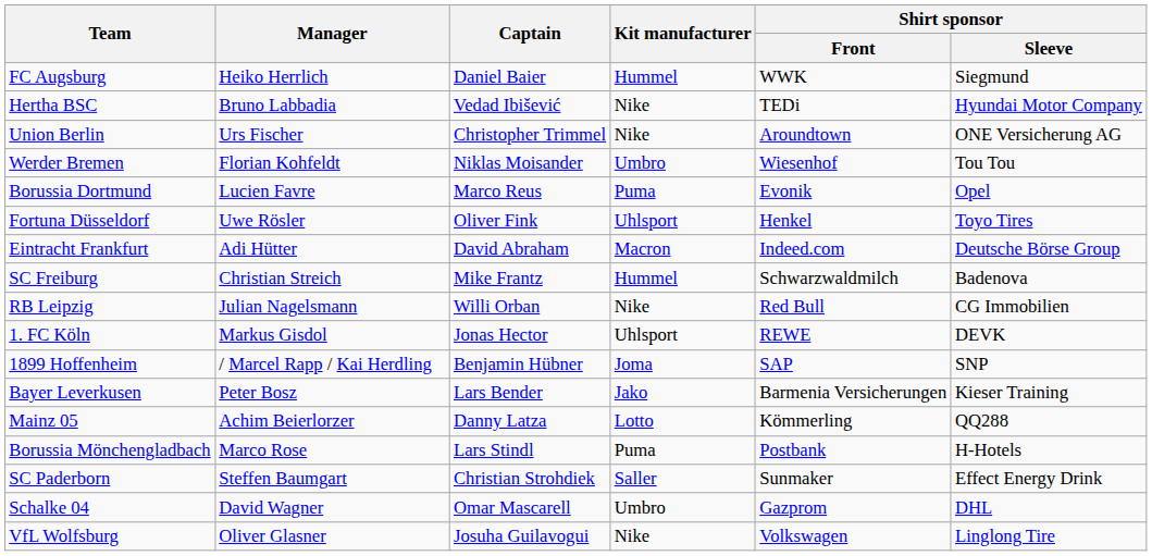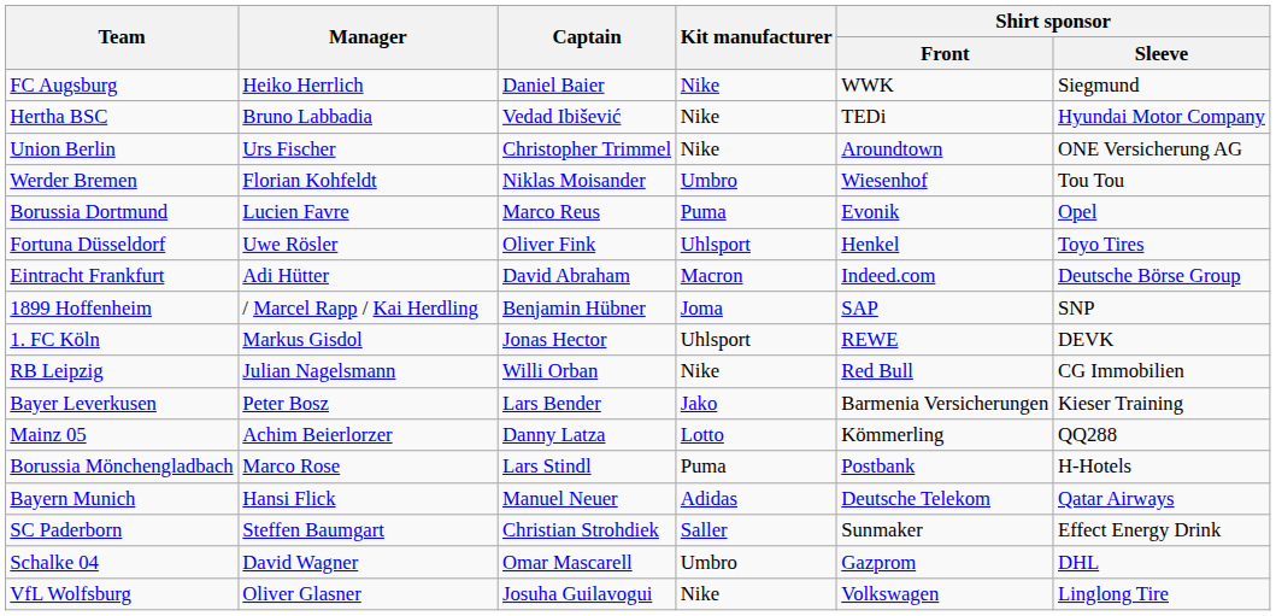 <table class="wikitable sortable">
 <tr>
 <th rowspan="2">Team</th>
 <th rowspan="2" style="width: 200px;">Manager</th>
 <th rowspan="2">Captain</th>
 <th rowspan="2">Kit manufacturer</th>
 <th colspan="2">Shirt sponsor</th>
 </tr>
 <tr>
 <th>Front</th>
 <th>Sleeve</th>
 </tr>
 <tr>
 <td data-sort-value="Augsburg"><a href='#'>FC Augsburg</a></td>
 <td data-sort-value="Herrlich, Heiko"> <a href='#'>Heiko Herrlich</a></td>
 <td data-sort-value="Baier, Daniel"> <a href='#'>Daniel Baier</a></td>
-<td><a href='#'>Hummel</a></td>
+<td><a href='#'>Nike</a></td>
 <td>WWK</td>
 <td>Siegmund</td>
 </tr>
 <tr>
 <td data-sort-value="Berlin, Hertha"><a href='#'>Hertha BSC</a></td>
 <td data-sort-value="Labbadia, Bruno"> <a href='#'>Bruno Labbadia</a></td>
 <td data-sort-value="Ibisevic, Vedad"> <a href='#'>Vedad Ibišević</a></td>
 <td>Nike</td>
 <td>TEDi</td>
 <td><a href='#'>Hyundai Motor Company</a></td>
 </tr>
 <tr>
 <td data-sort-value="Berlin, Union"><a href='#'>Union Berlin</a></td>
 <td data-sort-value="Fischer, Urs"> <a href='#'>Urs Fischer</a></td>
 <td data-sort-value="Trimmel, Christopher"> <a href='#'>Christopher Trimmel</a></td>
 <td>Nike</td>
 <td><a href='#'>Aroundtown</a></td>
 <td>ONE Versicherung AG</td>
 </tr>
 <tr>
 <td data-sort-value="Bremen"><a href='#'>Werder Bremen</a></td>
 <td data-sort-value="Kohfeldt, Florian"> <a href='#'>Florian Kohfeldt</a></td>
 <td data-sort-value="Moisander, Niklas"> <a href='#'>Niklas Moisander</a></td>
 <td><a href='#'>Umbro</a></td>
 <td><a href='#'>Wiesenhof</a></td>
 <td>Tou Tou</td>
 </tr>
 <tr>
 <td data-sort-value="Dortmund"><a href='#'>Borussia Dortmund</a></td>
 <td data-sort-value="Favre, Lucien"> <a href='#'>Lucien Favre</a></td>
 <td data-sort-value="Reus, Marco"> <a href='#'>Marco Reus</a></td>
 <td><a href='#'>Puma</a></td>
 <td><a href='#'>Evonik</a></td>
 <td><a href='#'>Opel</a></td>
 </tr>
 <tr>
 <td data-sort-value="Dusseldorf"><a href='#'>Fortuna Düsseldorf</a></td>
 <td data-sort-value="Rosler, Uwe"> <a href='#'>Uwe Rösler</a></td>
 <td data-sort-value="Fink, Oliver"> <a href='#'>Oliver Fink</a></td>
 <td><a href='#'>Uhlsport</a></td>
 <td><a href='#'>Henkel</a></td>
 <td><a href='#'>Toyo Tires</a></td>
 </tr>
 <tr>
 <td data-sort-value="Frankfurt"><a href='#'>Eintracht Frankfurt</a></td>
 <td data-sort-value="Hutter, Adi"> <a href='#'>Adi Hütter</a></td>
 <td data-sort-value="Abraham, David"> <a href='#'>David Abraham</a></td>
 <td><a href='#'>Macron</a></td>
 <td><a href='#'>Indeed.com</a></td>
 <td><a href='#'>Deutsche Börse Group</a></td>
 </tr>
 <tr>
-<td data-sort-value="Freiburg"><a href='#'>SC Freiburg</a></td>
-<td data-sort-value="Streich, Christian"> <a href='#'>Christian Streich</a></td>
-<td data-sort-value="Frantz, Mike"> <a href='#'>Mike Frantz</a></td>
-<td><a href='#'>Hummel</a></td>
-<td>Schwarzwaldmilch</td>
-<td>Badenova</td>
-</tr>
-<tr>
-<td data-sort-value="Leipzig"><a href='#'>RB Leipzig</a></td>
-<td data-sort-value="Nagelsmann, Julian"> <a href='#'>Julian Nagelsmann</a></td>
-<td data-sort-value="Orban, Willi"> <a href='#'>Willi Orban</a></td>
-<td>Nike</td>
-<td><a href='#'>Red Bull</a></td>
-<td>CG Immobilien</td>
+<td data-sort-value="Hoffenheim"><a href='#'>1899 Hoffenheim</a></td>
+<td data-sort-value="Kaltenbach, Matthias" / "Rapp, Marcel" / "Herdling, Kai">  /  <a href='#'>Marcel Rapp</a> /  <a href='#'>Kai Herdling</a></td>
+<td data-sort-value="Hubner, Benjamin"> <a href='#'>Benjamin Hübner</a></td>
+<td><a href='#'>Joma</a></td>
+<td><a href='#'>SAP</a></td>
+<td>SNP</td>
 </tr>
 <tr>
 <td data-sort-value="Koln"><a href='#'>1. FC Köln</a></td>
 <td data-sort-value="Gisdol, Markus"> <a href='#'>Markus Gisdol</a></td>
 <td data-sort-value="Hector, Jonas"> <a href='#'>Jonas Hector</a></td>
 <td>Uhlsport</td>
 <td><a href='#'>REWE</a></td>
 <td>DEVK</td>
 </tr>
 <tr>
-<td data-sort-value="Hoffenheim"><a href='#'>1899 Hoffenheim</a></td>
-<td data-sort-value="Kaltenbach, Matthias" / "Rapp, Marcel" / "Herdling, Kai">  /  <a href='#'>Marcel Rapp</a> /  <a href='#'>Kai Herdling</a></td>
-<td data-sort-value="Hubner, Benjamin"> <a href='#'>Benjamin Hübner</a></td>
-<td><a href='#'>Joma</a></td>
-<td><a href='#'>SAP</a></td>
-<td>SNP</td>
+<td data-sort-value="Leipzig"><a href='#'>RB Leipzig</a></td>
+<td data-sort-value="Nagelsmann, Julian"> <a href='#'>Julian Nagelsmann</a></td>
+<td data-sort-value="Orban, Willi"> <a href='#'>Willi Orban</a></td>
+<td>Nike</td>
+<td><a href='#'>Red Bull</a></td>
+<td>CG Immobilien</td>
 </tr>
 <tr>
 <td data-sort-value="Leverkusen"><a href='#'>Bayer Leverkusen</a></td>
 <td data-sort-value="Bosz, Peter"> <a href='#'>Peter Bosz</a></td>
 <td data-sort-value="Bender, Lars"> <a href='#'>Lars Bender</a></td>
 <td><a href='#'>Jako</a></td>
 <td>Barmenia Versicherungen</td>
 <td>Kieser Training</td>
 </tr>
 <tr>
 <td data-sort-value="Mainz"><a href='#'>Mainz 05</a></td>
 <td data-sort-value="Beierlorzer, Achim"> <a href='#'>Achim Beierlorzer</a></td>
 <td data-sort-value="Latza, Danny"> <a href='#'>Danny Latza</a></td>
 <td><a href='#'>Lotto</a></td>
 <td>Kömmerling</td>
 <td>QQ288</td>
 </tr>
 <tr>
 <td data-sort-value="Monchengladbach"><a href='#'>Borussia Mönchengladbach</a></td>
 <td data-sort-value="Rose, Marco"> <a href='#'>Marco Rose</a></td>
 <td data-sort-value="Stindl, Lars"> <a href='#'>Lars Stindl</a></td>
 <td>Puma</td>
 <td><a href='#'>Postbank</a></td>
 <td>H-Hotels</td>
 </tr>
 <tr>
+<td data-sort-value="Munich"><a href='#'>Bayern Munich</a></td>
+<td data-sort-value="Flick, Hansi"> <a href='#'>Hansi Flick</a></td>
+<td data-sort-value="Neuer, Manuel"> <a href='#'>Manuel Neuer</a></td>
+<td><a href='#'>Adidas</a></td>
+<td><a href='#'>Deutsche Telekom</a></td>
+<td><a href='#'>Qatar Airways</a></td>
+</tr>
+<tr>
 <td data-sort-value="Paderborn"><a href='#'>SC Paderborn</a></td>
 <td data-sort-value="Baumgart, Steffen"> <a href='#'>Steffen Baumgart</a></td>
 <td data-sort-value="Strohdiek, Christian"> <a href='#'>Christian Strohdiek</a></td>
 <td><a href='#'>Saller</a></td>
 <td>Sunmaker</td>
 <td>Effect Energy Drink</td>
 </tr>
 <tr>
 <td data-sort-value="Schalke"><a href='#'>Schalke 04</a></td>
 <td data-sort-value="Wagner, David"> <a href='#'>David Wagner</a></td>
 <td data-sort-value="Mascarell, Omar"> <a href='#'>Omar Mascarell</a></td>
 <td>Umbro</td>
 <td><a href='#'>Gazprom</a></td>
 <td><a href='#'>DHL</a></td>
 </tr>
 <tr>
 <td data-sort-value="Wolfsburg"><a href='#'>VfL Wolfsburg</a></td>
 <td data-sort-value="Glasner, Oliver"> <a href='#'>Oliver Glasner</a></td>
 <td data-sort-value="Guilavogui, Josuha"> <a href='#'>Josuha Guilavogui</a></td>
 <td>Nike</td>
 <td><a href='#'>Volkswagen</a></td>
 <td><a href='#'>Linglong Tire</a></td>
 </tr>
 </table>
